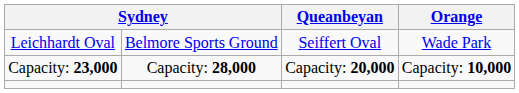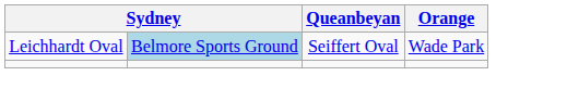 <table class="wikitable" style="text-align:center">
 <tr>
 <th colspan=2><a href='#'>Sydney</a></th>
 <th><a href='#'>Queanbeyan</a></th>
 <th><a href='#'>Orange</a></th>
 </tr>
 <tr>
 <td><a href='#'>Leichhardt Oval</a></td>
-<td><a href='#'>Belmore Sports Ground</a></td>
+<td style="background: lightblue;"><a href='#'>Belmore Sports Ground</a></td>
 <td><a href='#'>Seiffert Oval</a></td>
 <td><a href='#'>Wade Park</a></td>
-</tr>
-<tr>
-<td>Capacity: <strong>23,000</strong></td>
-<td>Capacity: <strong>28,000</strong></td>
-<td>Capacity: <strong>20,000</strong></td>
-<td>Capacity: <strong>10,000</strong></td>
 </tr>
 <tr>
 <td></td>
 <td></td>
 <td></td>
 <td></td>
 </tr>
 </table>
